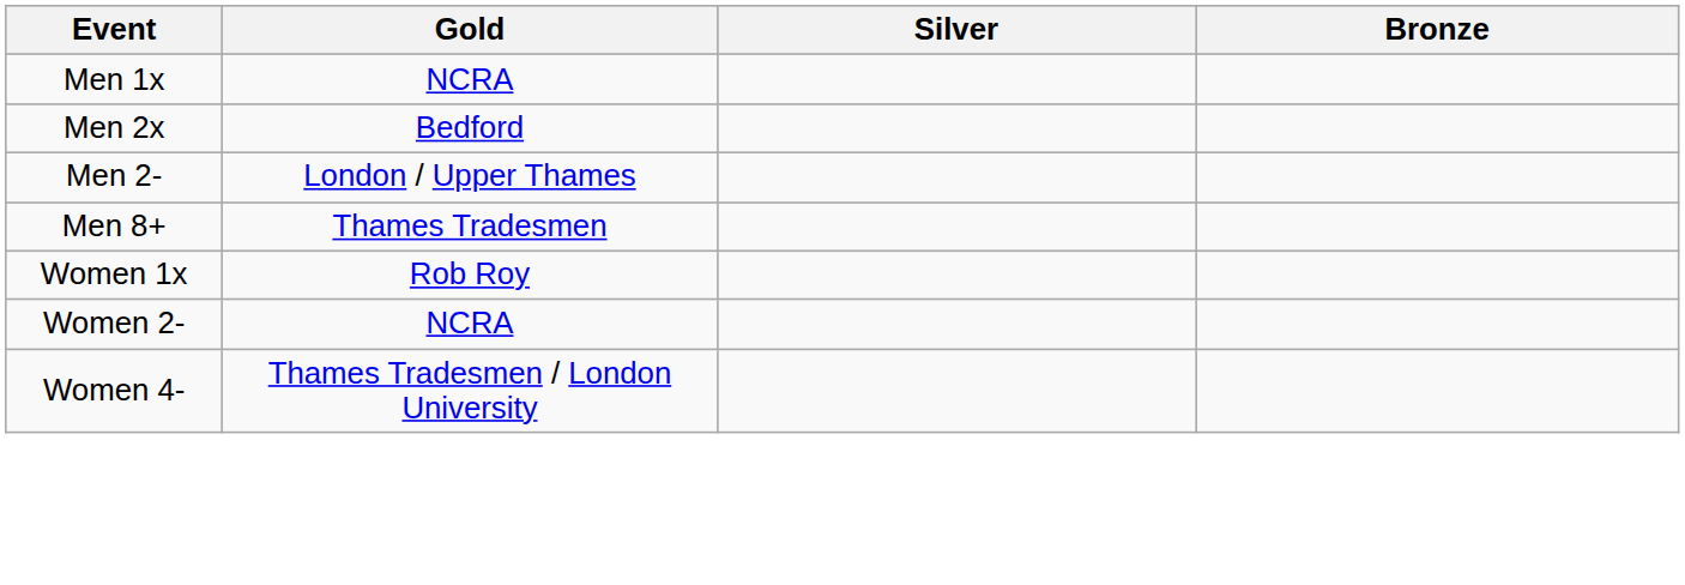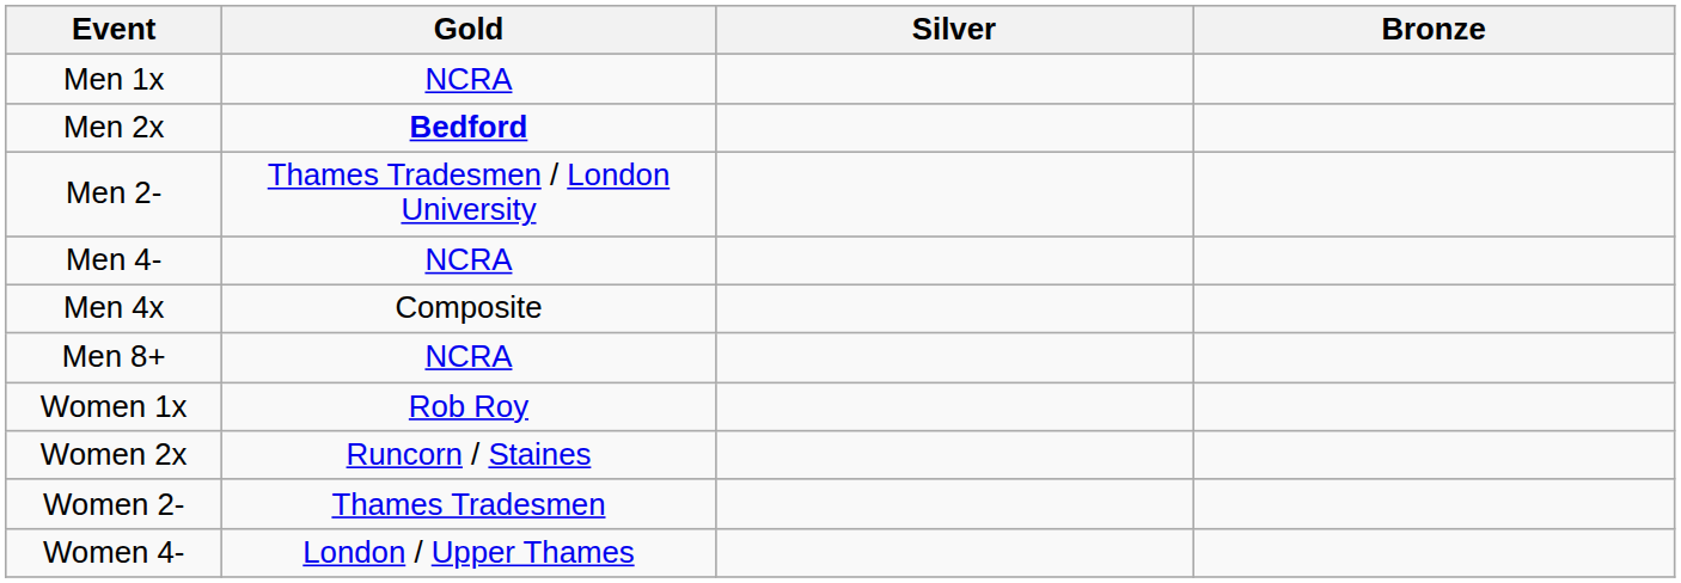 <table class="wikitable" style="text-align:center">
 <tr>
 <th width=120>Event</th>
 <th width=300>Gold</th>
 <th width=300>Silver</th>
 <th width=300>Bronze</th>
 </tr>
 <tr>
 <td>Men 1x</td>
 <td><a href='#'>NCRA</a></td>
 <td></td>
 <td></td>
 </tr>
 <tr>
 <td>Men 2x</td>
-<td><a href='#'>Bedford</a></td>
+<td><strong><a href='#'>Bedford</a></strong></td>
 <td></td>
 <td></td>
 </tr>
 <tr>
 <td>Men 2-</td>
-<td><a href='#'>London</a> / <a href='#'>Upper Thames</a></td>
+<td><a href='#'>Thames Tradesmen</a> / <a href='#'>London University</a></td>
+<td></td>
+<td></td>
+</tr>
+<tr>
+<td>Men 4-</td>
+<td><a href='#'>NCRA</a></td>
+<td></td>
+<td></td>
+</tr>
+<tr>
+<td>Men 4x</td>
+<td>Composite</td>
 <td></td>
 <td></td>
 </tr>
 <tr>
 <td>Men 8+</td>
-<td><a href='#'>Thames Tradesmen</a></td>
+<td><a href='#'>NCRA</a></td>
 <td></td>
 <td></td>
 </tr>
 <tr>
 <td>Women 1x</td>
 <td><a href='#'>Rob Roy</a></td>
 <td></td>
 <td></td>
 </tr>
 <tr>
+<td>Women 2x</td>
+<td><a href='#'>Runcorn</a> / <a href='#'>Staines</a></td>
+<td></td>
+<td></td>
+</tr>
+<tr>
 <td>Women 2-</td>
-<td><a href='#'>NCRA</a></td>
+<td><a href='#'>Thames Tradesmen</a></td>
 <td></td>
 <td></td>
 </tr>
 <tr>
 <td>Women 4-</td>
-<td><a href='#'>Thames Tradesmen</a> / <a href='#'>London University</a></td>
+<td><a href='#'>London</a> / <a href='#'>Upper Thames</a></td>
 <td></td>
 <td></td>
 </tr>
 </table>
